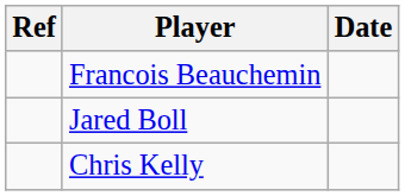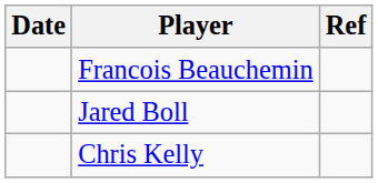 <table class="wikitable">
 <tr>
+<th>Date</th>
+<th>Player</th>
 <th>Ref</th>
-<th>Player</th>
-<th>Date</th>
 </tr>
 <tr>
 <td></td>
 <td><a href='#'>Francois Beauchemin</a></td>
 <td></td>
 </tr>
 <tr>
 <td></td>
 <td><a href='#'>Jared Boll</a></td>
 <td></td>
 </tr>
 <tr>
 <td></td>
 <td><a href='#'>Chris Kelly</a></td>
 <td></td>
 </tr>
 </table>
